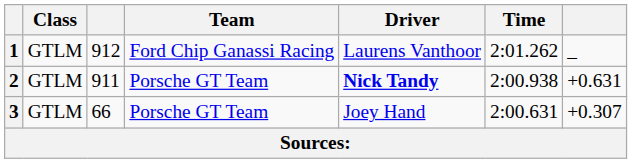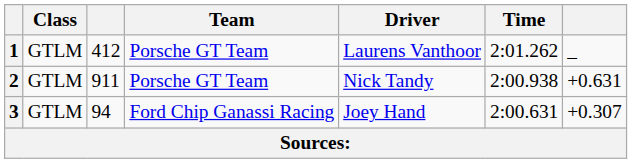 <table class="wikitable">
 <tr>
 <th scope="col"></th>
 <th scope="col">Class</th>
 <th scope="col"></th>
 <th scope="col">Team</th>
 <th scope="col">Driver</th>
 <th scope="col">Time</th>
 <th scope="col"></th>
 </tr>
 <tr>
 <th scope="row">1</th>
 <td>GTLM</td>
-<td>912</td>
-<td><a href='#'>Ford Chip Ganassi Racing</a></td>
+<td>412</td>
+<td><a href='#'>Porsche GT Team</a></td>
 <td><a href='#'>Laurens Vanthoor</a></td>
 <td>2:01.262</td>
 <td>_</td>
 </tr>
 <tr>
 <th scope="row">2</th>
 <td>GTLM</td>
 <td>911</td>
 <td><a href='#'>Porsche GT Team</a></td>
-<td><strong><a href='#'>Nick Tandy</a></strong></td>
+<td><a href='#'>Nick Tandy</a></td>
 <td>2:00.938</td>
 <td>+0.631</td>
 </tr>
 <tr>
 <th scope="row">3</th>
 <td>GTLM</td>
-<td>66</td>
-<td><a href='#'>Porsche GT Team</a></td>
+<td>94</td>
+<td><a href='#'>Ford Chip Ganassi Racing</a></td>
 <td><a href='#'>Joey Hand</a></td>
 <td>2:00.631</td>
 <td>+0.307</td>
 </tr>
 <tr>
 <th colspan="7">Sources:</th>
 </tr>
 </table>
